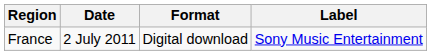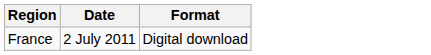 <table class=wikitable>
 <tr>
 <th>Region</th>
 <th>Date</th>
 <th>Format</th>
-<th>Label</th>
 </tr>
 <tr>
 <td>France</td>
 <td>2 July 2011</td>
 <td>Digital download</td>
-<td><a href='#'>Sony Music Entertainment</a></td>
 </tr>
 </table>
